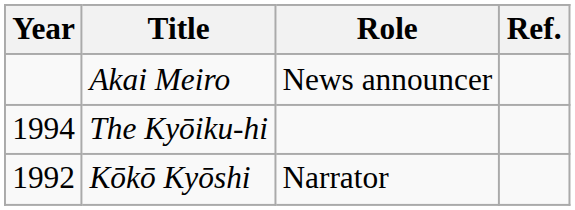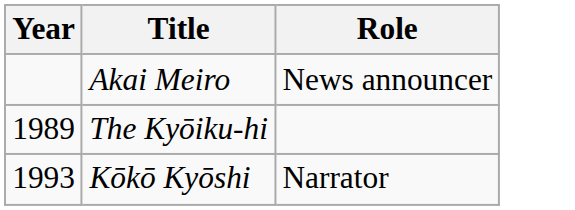 <table class="wikitable">
 <tr>
 <th>Year</th>
 <th>Title</th>
 <th>Role</th>
-<th>Ref.</th>
 </tr>
 <tr>
 <td></td>
 <td><em>Akai Meiro</em></td>
 <td>News announcer</td>
+</tr>
+<tr>
+<td>1989</td>
+<td><em>The Kyōiku-hi</em></td>
 <td></td>
 </tr>
 <tr>
-<td>1994</td>
-<td><em>The Kyōiku-hi</em></td>
-<td></td>
-<td></td>
-</tr>
-<tr>
-<td>1992</td>
+<td>1993</td>
 <td><em>Kōkō Kyōshi</em></td>
 <td>Narrator</td>
-<td></td>
 </tr>
 </table>
